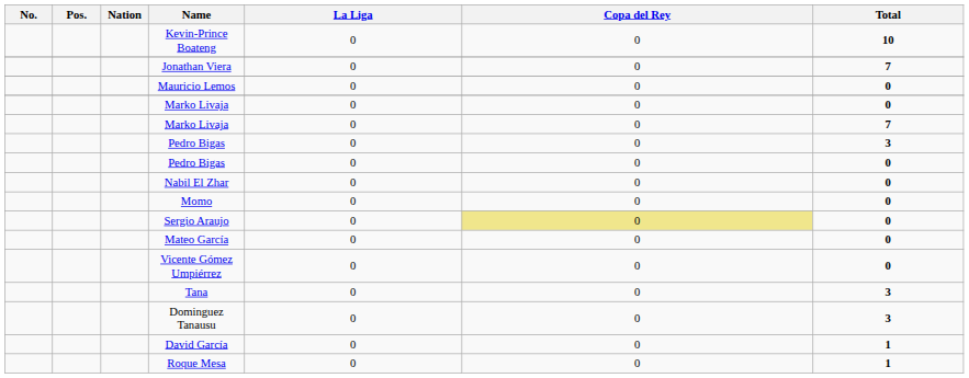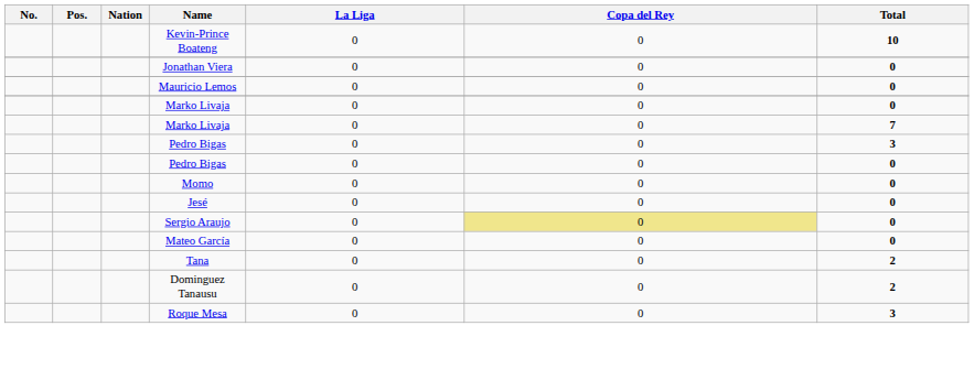 <table class="wikitable sortable" style="font-size: 95%; text-align: center;">
 <tr>
 <th width="5%">No.</th>
 <th width="5%">Pos.</th>
 <th width="5%">Nation</th>
 <th width="10%">Name</th>
 <th><a href='#'>La Liga</a></th>
 <th><a href='#'>Copa del Rey</a></th>
 <th>Total</th>
 </tr>
 <tr>
 <td></td>
 <td></td>
 <td></td>
 <td><a href='#'>Kevin-Prince Boateng</a></td>
 <td>0 </td>
 <td>0 </td>
 <td><strong>10</strong> </td>
 </tr>
 <tr bgcolor="#EFEFEF">
 </tr>
 <tr>
 <td></td>
 <td></td>
 <td></td>
 <td><a href='#'>Jonathan Viera</a></td>
 <td>0 </td>
 <td>0 </td>
-<td><strong>7</strong> </td>
+<td><strong>0</strong> </td>
 </tr>
 <tr>
 </tr>
 <tr>
 <td></td>
 <td></td>
 <td></td>
 <td><a href='#'>Mauricio Lemos</a></td>
 <td>0 </td>
 <td>0 </td>
 <td><strong>0</strong> </td>
 </tr>
 <tr bgcolor="#EFEFEF">
 </tr>
 <tr>
 <td></td>
 <td></td>
 <td></td>
 <td><a href='#'>Marko Livaja</a></td>
 <td>0 </td>
 <td>0 </td>
 <td><strong>0</strong> </td>
 </tr>
 <tr>
 <td></td>
 <td></td>
 <td></td>
 <td><a href='#'>Marko Livaja</a></td>
 <td>0 </td>
 <td>0 </td>
 <td><strong>7</strong> </td>
 </tr>
 <tr>
 <td></td>
 <td></td>
 <td></td>
 <td><a href='#'>Pedro Bigas</a></td>
 <td>0 </td>
 <td>0 </td>
 <td><strong>3</strong> </td>
 </tr>
 <tr>
 <td></td>
 <td></td>
 <td></td>
 <td><a href='#'>Pedro Bigas</a></td>
 <td>0 </td>
 <td>0 </td>
 <td><strong>0</strong> </td>
 </tr>
 <tr>
 <td></td>
 <td></td>
 <td></td>
-<td><a href='#'>Nabil El Zhar</a></td>
+<td><a href='#'>Momo</a></td>
 <td>0 </td>
 <td>0 </td>
 <td><strong>0</strong> </td>
 </tr>
 <tr>
 <td></td>
 <td></td>
 <td></td>
-<td><a href='#'>Momo</a></td>
+<td><a href='#'>Jesé</a></td>
 <td>0 </td>
 <td>0 </td>
 <td><strong>0</strong> </td>
 </tr>
 <tr>
 <td></td>
 <td></td>
 <td></td>
 <td><a href='#'>Sergio Araujo</a></td>
 <td>0 </td>
 <td style="background: khaki;">0 </td>
 <td><strong>0</strong> </td>
 </tr>
 <tr>
 <td></td>
 <td></td>
 <td></td>
 <td><a href='#'>Mateo García</a></td>
 <td>0 </td>
 <td>0 </td>
 <td><strong>0</strong> </td>
 </tr>
 <tr>
 <td></td>
 <td></td>
 <td></td>
-<td><a href='#'>Vicente Gómez Umpiérrez</a></td>
-<td>0 </td>
-<td>0 </td>
-<td><strong>0</strong> </td>
-</tr>
-<tr>
-<td></td>
-<td></td>
-<td></td>
 <td><a href='#'>Tana</a></td>
 <td>0 </td>
 <td>0 </td>
-<td><strong>3</strong> </td>
+<td><strong>2</strong> </td>
 </tr>
 <tr>
 <td></td>
 <td></td>
 <td></td>
 <td>Dominguez Tanausu</td>
 <td>0 </td>
 <td>0 </td>
-<td><strong>3</strong> </td>
-</tr>
-<tr>
-<td></td>
-<td></td>
-<td></td>
-<td><a href='#'>David García</a></td>
-<td>0 </td>
-<td>0 </td>
-<td><strong>1</strong> </td>
+<td><strong>2</strong> </td>
 </tr>
 <tr>
 <td></td>
 <td></td>
 <td></td>
 <td><a href='#'>Roque Mesa</a></td>
 <td>0 </td>
 <td>0 </td>
-<td><strong>1</strong> </td>
+<td><strong>3</strong> </td>
 </tr>
 </table>
